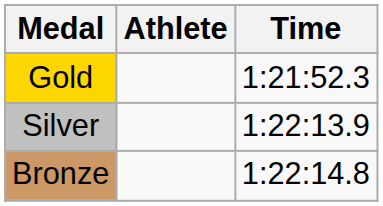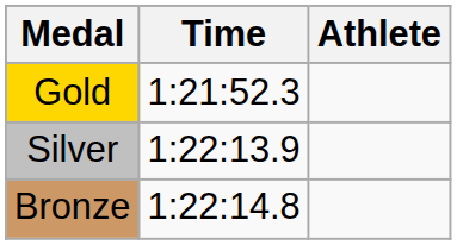 <table class="wikitable">
 <tr>
 <th>Medal</th>
+<th>Time</th>
 <th>Athlete</th>
-<th>Time</th>
 </tr>
 <tr>
 <td style="text-align:center;background-color:gold;">Gold</td>
+<td>1:21:52.3</td>
 <td></td>
-<td>1:21:52.3</td>
 </tr>
 <tr>
 <td style="text-align:center;background-color:silver;">Silver</td>
+<td>1:22:13.9</td>
 <td></td>
-<td>1:22:13.9</td>
 </tr>
 <tr>
 <td style="text-align:center;background-color:#CC9966;">Bronze</td>
+<td>1:22:14.8</td>
 <td></td>
-<td>1:22:14.8</td>
 </tr>
 </table>
